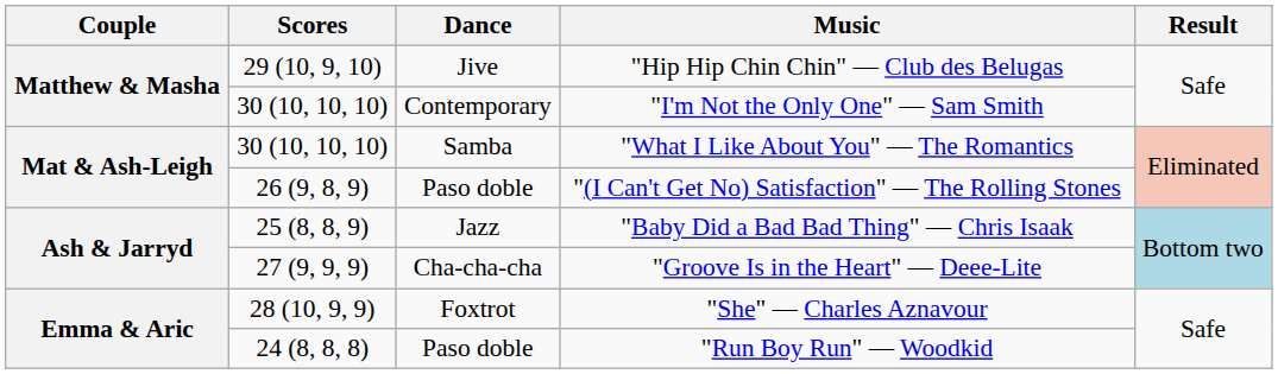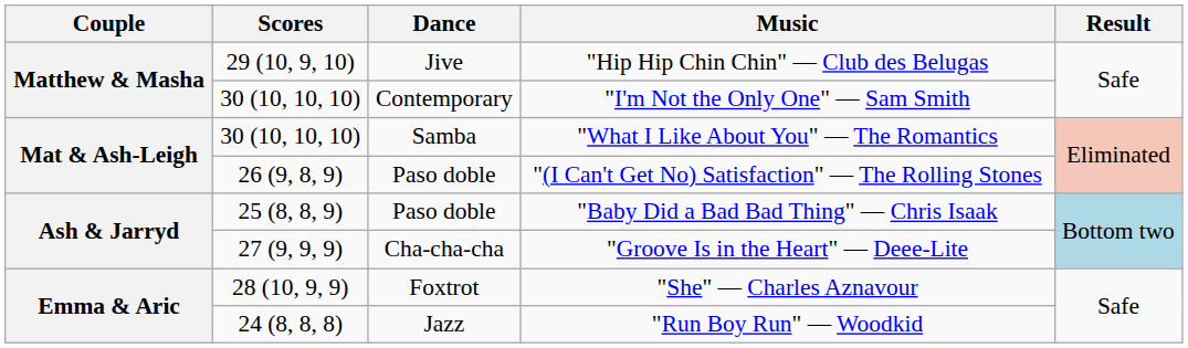 <table class="wikitable sortable" style="text-align:center; width: 90%">
 <tr>
 <th scope="col">Couple</th>
 <th scope="col">Scores</th>
 <th scope="col" class="unsortable">Dance</th>
 <th scope="col" class="unsortable">Music</th>
 <th scope="col" class="unsortable">Result</th>
 </tr>
 <tr>
 <th scope="row" rowspan=2>Matthew & Masha</th>
 <td>29 (10, 9, 10)</td>
 <td>Jive</td>
 <td>"Hip Hip Chin Chin" — <a href='#'>Club des Belugas</a></td>
 <td rowspan=2>Safe</td>
 </tr>
 <tr>
 <td>30 (10, 10, 10)</td>
 <td>Contemporary</td>
 <td>"<a href='#'>I'm Not the Only One</a>" — <a href='#'>Sam Smith</a></td>
 </tr>
 <tr>
 <th scope="row" rowspan=2>Mat & Ash-Leigh</th>
 <td>30 (10, 10, 10)</td>
 <td>Samba</td>
 <td>"<a href='#'>What I Like About You</a>" — <a href='#'>The Romantics</a></td>
 <td rowspan=2 bgcolor="f4c7b8">Eliminated</td>
 </tr>
 <tr>
 <td>26 (9, 8, 9)</td>
 <td>Paso doble</td>
 <td>"<a href='#'>(I Can't Get No) Satisfaction</a>" — <a href='#'>The Rolling Stones</a></td>
 </tr>
 <tr>
 <th scope="row" rowspan=2>Ash & Jarryd</th>
 <td>25 (8, 8, 9)</td>
-<td>Jazz</td>
+<td>Paso doble</td>
 <td>"<a href='#'>Baby Did a Bad Bad Thing</a>" — <a href='#'>Chris Isaak</a></td>
 <td rowspan=2 bgcolor="lightblue">Bottom two</td>
 </tr>
 <tr>
 <td>27 (9, 9, 9)</td>
 <td>Cha-cha-cha</td>
 <td>"<a href='#'>Groove Is in the Heart</a>" — <a href='#'>Deee-Lite</a></td>
 </tr>
 <tr>
 <th scope="row" rowspan=2>Emma & Aric</th>
 <td>28 (10, 9, 9)</td>
 <td>Foxtrot</td>
 <td>"<a href='#'>She</a>" — <a href='#'>Charles Aznavour</a></td>
 <td rowspan=2>Safe</td>
 </tr>
 <tr>
 <td>24 (8, 8, 8)</td>
-<td>Paso doble</td>
+<td>Jazz</td>
 <td>"<a href='#'>Run Boy Run</a>" — <a href='#'>Woodkid</a></td>
 </tr>
 </table>
